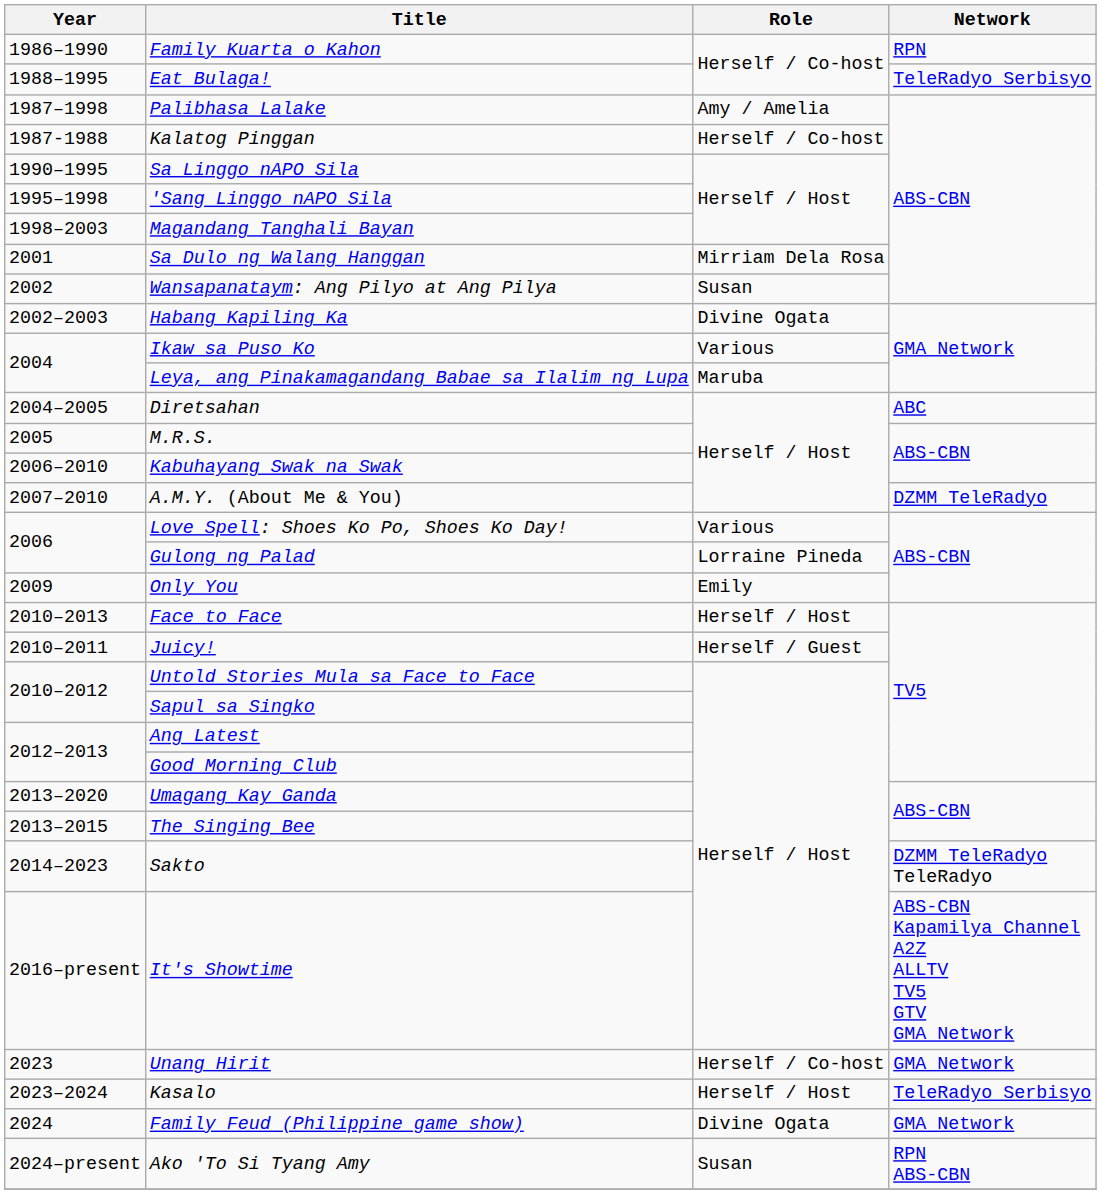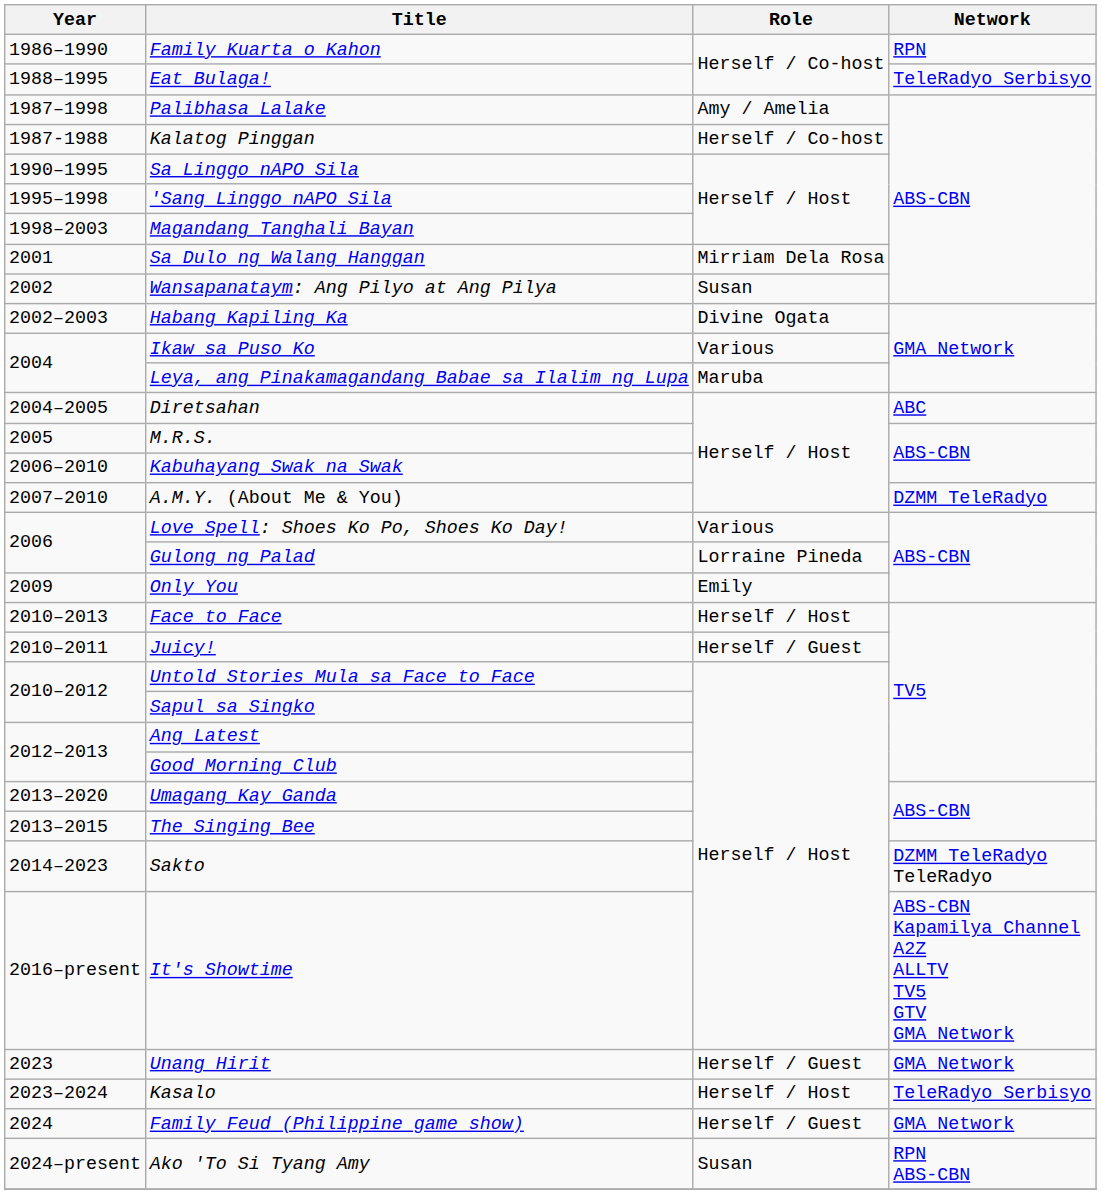 <table class="wikitable">
 <tr>
 <th>Year</th>
 <th>Title</th>
 <th>Role</th>
 <th>Network</th>
 </tr>
 <tr>
 <td>1986–1990</td>
 <td><em> <a href='#'>Family Kuarta o Kahon</a></em></td>
 <td rowspan="2">Herself / Co-host</td>
 <td><a href='#'>RPN</a></td>
 </tr>
 <tr>
 <td>1988–1995</td>
 <td><em><a href='#'>Eat Bulaga!</a></em></td>
 <td><a href='#'>TeleRadyo Serbisyo</a></td>
 </tr>
 <tr>
 <td>1987–1998</td>
 <td><em><a href='#'>Palibhasa Lalake</a></em></td>
 <td>Amy / Amelia</td>
 <td rowspan="7"><a href='#'>ABS-CBN</a></td>
 </tr>
 <tr>
 <td>1987-1988</td>
 <td><em>Kalatog Pinggan</em></td>
 <td>Herself / Co-host</td>
 </tr>
 <tr>
 <td>1990–1995</td>
 <td><em><a href='#'>Sa Linggo nAPO Sila</a></em></td>
 <td rowspan="3">Herself / Host</td>
 </tr>
 <tr>
 <td>1995–1998</td>
 <td><em><a href='#'>'Sang Linggo nAPO Sila</a></em></td>
 </tr>
 <tr>
 <td>1998–2003</td>
 <td><em><a href='#'>Magandang Tanghali Bayan</a></em></td>
 </tr>
 <tr>
 <td>2001</td>
 <td><em><a href='#'>Sa Dulo ng Walang Hanggan</a></em></td>
 <td>Mirriam Dela Rosa</td>
 </tr>
 <tr>
 <td>2002</td>
 <td><em><a href='#'>Wansapanataym</a>: Ang Pilyo at Ang Pilya</em></td>
 <td>Susan</td>
 </tr>
 <tr>
 <td>2002–2003</td>
 <td><em><a href='#'>Habang Kapiling Ka</a></em></td>
 <td>Divine Ogata</td>
 <td rowspan="3"><a href='#'>GMA Network</a></td>
 </tr>
 <tr>
 <td rowspan="2">2004</td>
 <td><em><a href='#'>Ikaw sa Puso Ko</a></em></td>
 <td>Various</td>
 </tr>
 <tr>
 <td><em><a href='#'>Leya, ang Pinakamagandang Babae sa Ilalim ng Lupa</a></em></td>
 <td>Maruba</td>
 </tr>
 <tr>
 <td>2004–2005</td>
 <td><em>Diretsahan</em></td>
 <td rowspan="4">Herself / Host</td>
 <td><a href='#'>ABC</a></td>
 </tr>
 <tr>
 <td>2005</td>
 <td><em>M.R.S.</em></td>
 <td rowspan="2"><a href='#'>ABS-CBN</a></td>
 </tr>
 <tr>
 <td>2006–2010</td>
 <td><em><a href='#'>Kabuhayang Swak na Swak</a></em></td>
 </tr>
 <tr>
 <td>2007–2010</td>
 <td><em>A.M.Y.</em> (About Me & You)</td>
 <td><a href='#'>DZMM TeleRadyo</a></td>
 </tr>
 <tr>
 <td rowspan="2">2006</td>
 <td><em><a href='#'>Love Spell</a>: Shoes Ko Po, Shoes Ko Day!</em></td>
 <td>Various</td>
 <td rowspan="3"><a href='#'>ABS-CBN</a></td>
 </tr>
 <tr>
 <td><em><a href='#'>Gulong ng Palad</a></em></td>
 <td>Lorraine Pineda</td>
 </tr>
 <tr>
 <td>2009</td>
 <td><em><a href='#'>Only You</a></em></td>
 <td>Emily</td>
 </tr>
 <tr>
 <td>2010–2013</td>
 <td><em><a href='#'>Face to Face</a></em></td>
 <td>Herself / Host</td>
 <td rowspan="6"><a href='#'>TV5</a></td>
 </tr>
 <tr>
 <td>2010–2011</td>
 <td><em><a href='#'>Juicy!</a></em></td>
 <td>Herself / Guest</td>
 </tr>
 <tr>
 <td rowspan="2">2010–2012</td>
 <td><em><a href='#'>Untold Stories Mula sa Face to Face</a></em></td>
 <td rowspan="8">Herself / Host</td>
 </tr>
 <tr>
 <td><em><a href='#'>Sapul sa Singko</a></em></td>
 </tr>
 <tr>
 <td rowspan="2">2012–2013</td>
 <td><em><a href='#'>Ang Latest</a></em></td>
 </tr>
 <tr>
 <td><em><a href='#'>Good Morning Club</a></em></td>
 </tr>
 <tr>
 <td>2013–2020</td>
 <td><em><a href='#'>Umagang Kay Ganda</a></em></td>
 <td rowspan="2"><a href='#'>ABS-CBN</a></td>
 </tr>
 <tr>
 <td>2013–2015</td>
 <td><em><a href='#'>The Singing Bee</a></em></td>
 </tr>
 <tr>
 <td>2014–2023</td>
 <td><em>Sakto</em></td>
 <td><a href='#'>DZMM TeleRadyo</a><br>TeleRadyo</td>
 </tr>
 <tr>
 <td>2016–present</td>
 <td><em><a href='#'>It's Showtime</a></em></td>
 <td><a href='#'>ABS-CBN</a><br><a href='#'>Kapamilya Channel</a><br><a href='#'>A2Z</a><br><a href='#'>ALLTV</a><br><a href='#'>TV5</a><br><a href='#'>GTV</a><br><a href='#'>GMA Network</a></td>
 </tr>
 <tr>
 <td>2023</td>
 <td><em><a href='#'>Unang Hirit</a></em></td>
-<td>Herself / Co-host</td>
+<td>Herself / Guest</td>
 <td><a href='#'>GMA Network</a></td>
 </tr>
 <tr>
 <td>2023–2024</td>
 <td><em>Kasalo</em></td>
 <td>Herself / Host</td>
 <td><a href='#'>TeleRadyo Serbisyo</a></td>
 </tr>
 <tr>
 <td>2024</td>
 <td><em><a href='#'>Family Feud (Philippine game show)</a></em></td>
-<td>Divine Ogata</td>
+<td>Herself / Guest</td>
 <td><a href='#'>GMA Network</a></td>
 </tr>
 <tr>
 <td>2024–present</td>
 <td><em>Ako 'To Si Tyang Amy</em></td>
 <td>Susan</td>
 <td><a href='#'>RPN</a><br><a href='#'>ABS-CBN</a></td>
 </tr>
 <tr>
 </tr>
 </table>
